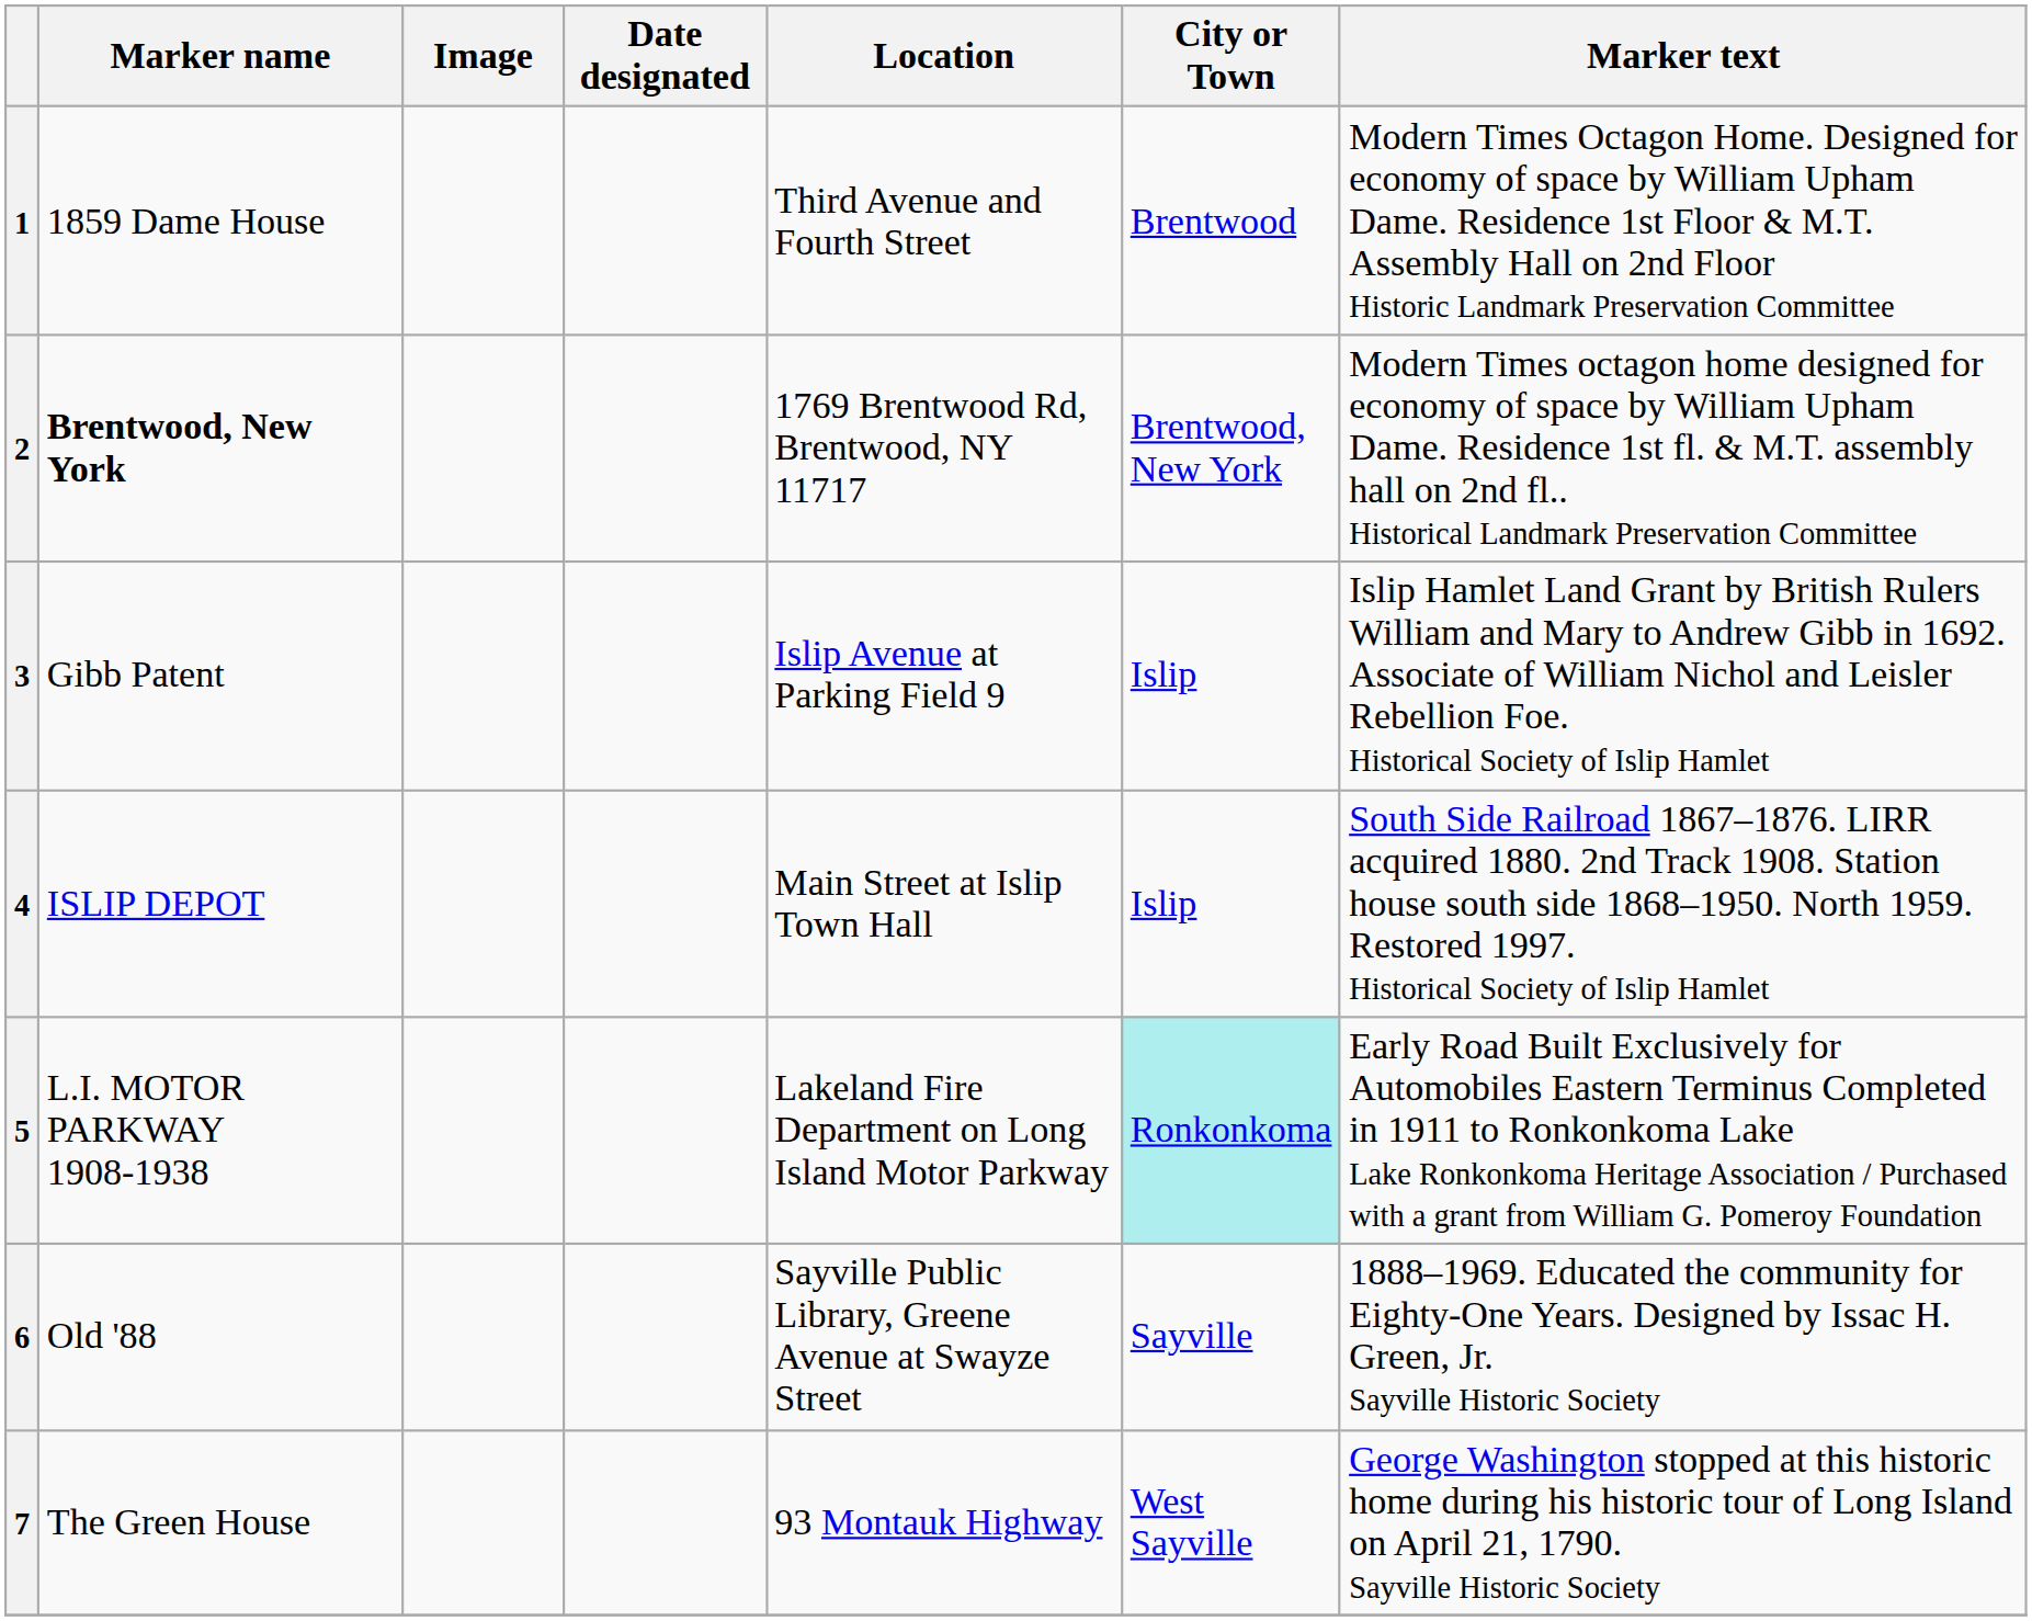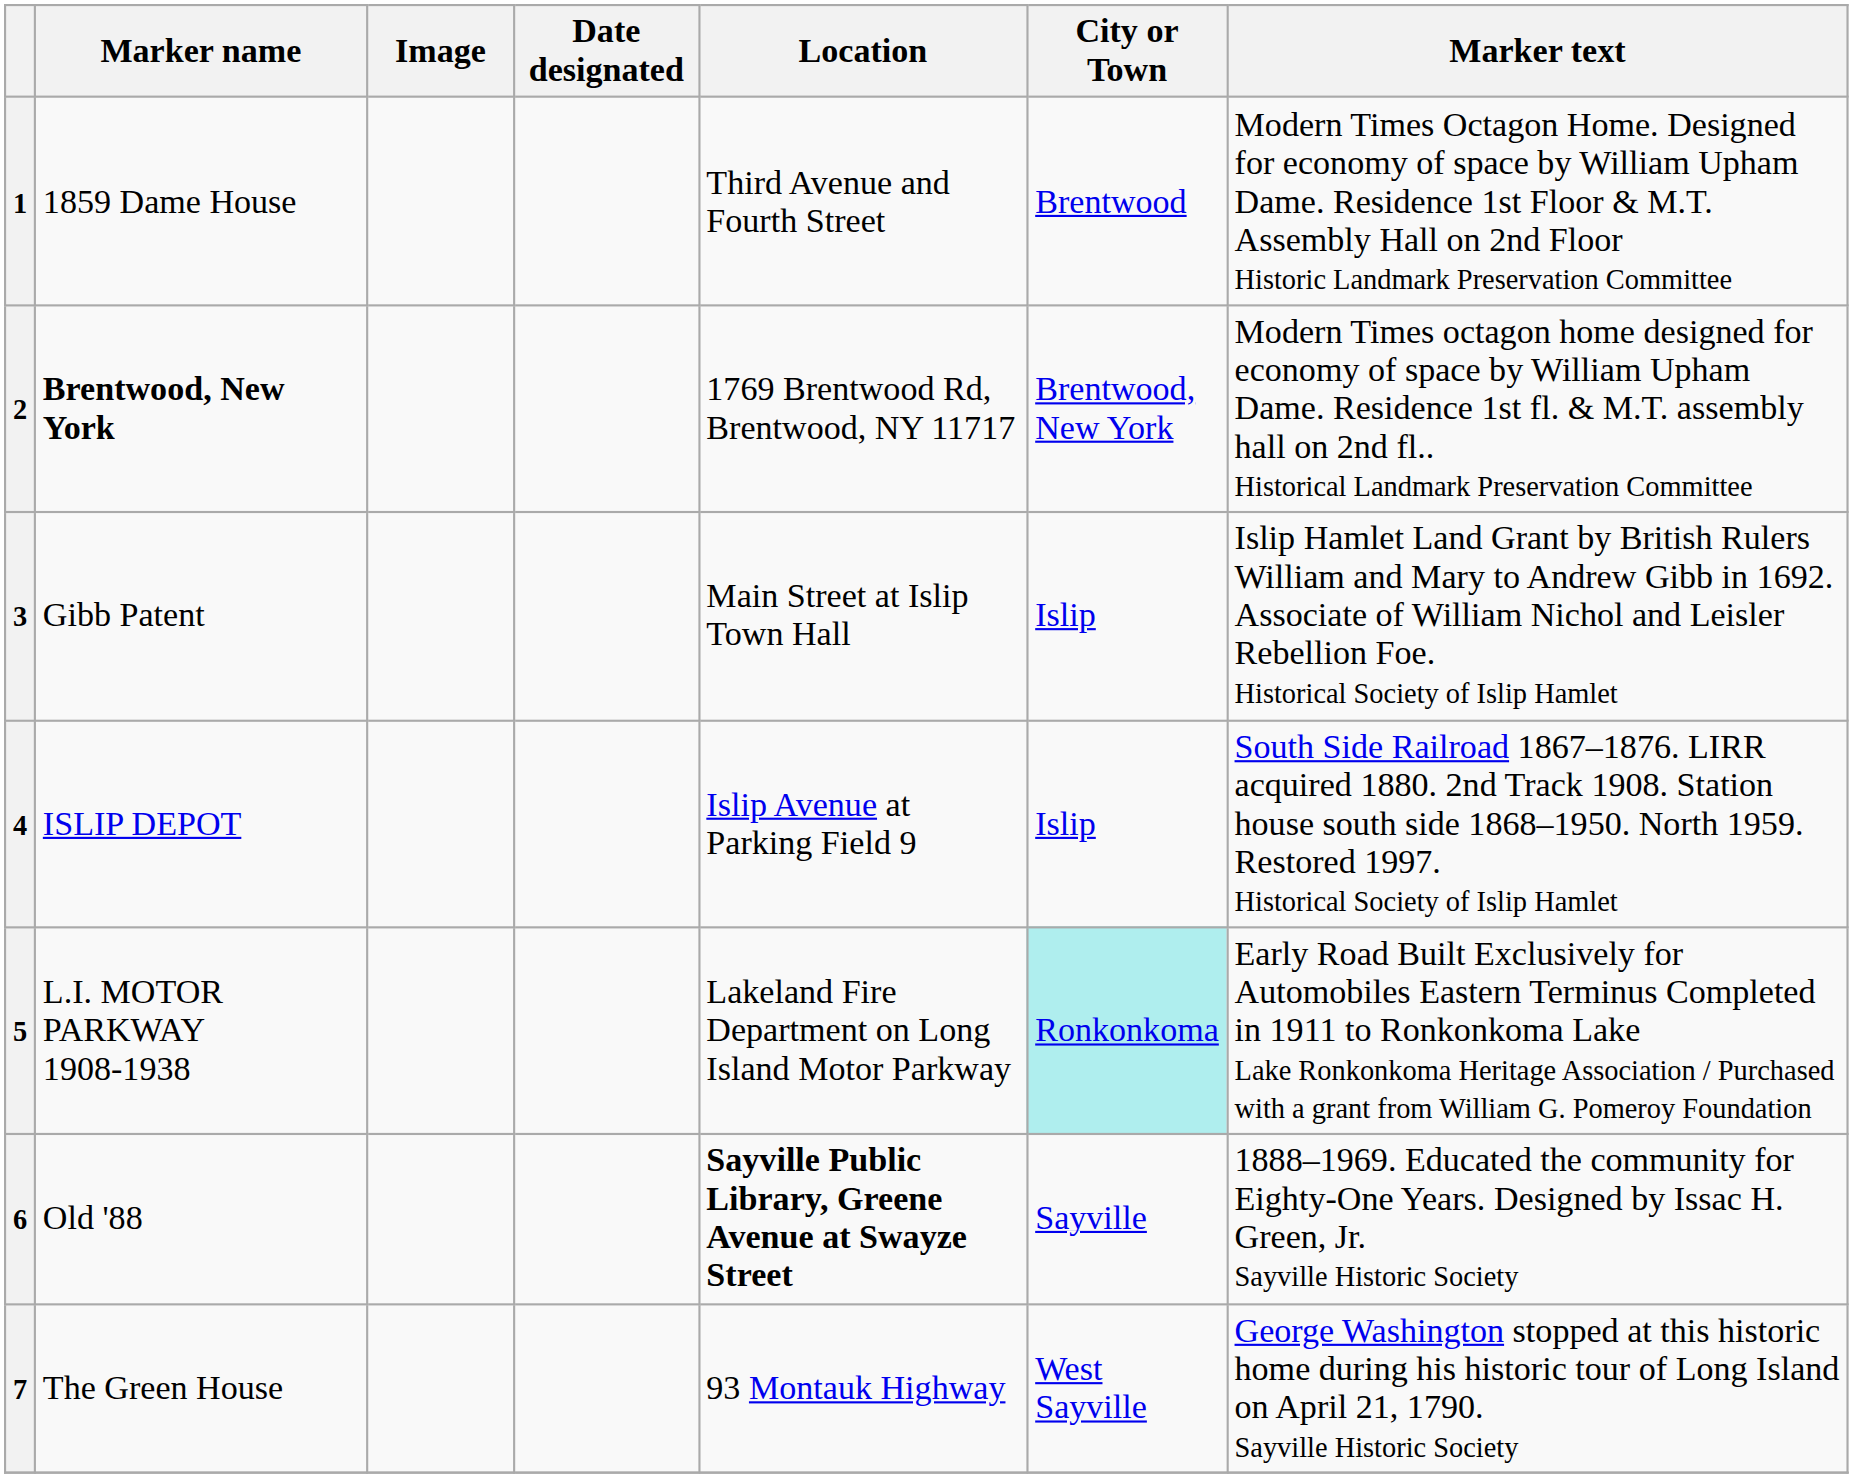 <table class="wikitable sortable" style="width:98%">
 <tr>
 <th></th>
 <th width = 18% ><strong>Marker name</strong></th>
 <th width = 8% class="unsortable" ><strong>Image</strong></th>
 <th width = 10% ><strong>Date designated</strong></th>
 <th><strong>Location</strong></th>
 <th width = 8% ><strong>City or Town</strong></th>
 <th class="unsortable" ><strong>Marker text</strong></th>
 </tr>
 <tr ->
 <th><small>1</small></th>
 <td>1859 Dame House</td>
 <td></td>
 <td></td>
 <td>Third Avenue and Fourth Street</td>
 <td><a href='#'>Brentwood</a></td>
 <td>Modern Times Octagon Home. Designed for economy of space by William Upham Dame. Residence 1st Floor & M.T. Assembly Hall on 2nd Floor<br><small>Historic Landmark Preservation Committee</small></td>
 </tr>
 <tr ->
 <th><small>2</small></th>
 <td><strong>Brentwood, New York</strong></td>
 <td></td>
 <td></td>
 <td>1769 Brentwood Rd, Brentwood, NY 11717</td>
 <td><a href='#'>Brentwood, New York</a></td>
 <td>Modern Times octagon home designed for economy of space by William Upham Dame. Residence 1st fl. & M.T. assembly hall on 2nd fl..<br><small>Historical Landmark Preservation Committee</small></td>
 </tr>
 <tr ->
 <th><small>3</small></th>
 <td>Gibb Patent</td>
 <td></td>
 <td></td>
-<td><a href='#'>Islip Avenue</a> at Parking Field 9</td>
+<td>Main Street at Islip Town Hall</td>
 <td><a href='#'>Islip</a></td>
 <td>Islip Hamlet Land Grant by British Rulers William and Mary to Andrew Gibb in 1692. Associate of William Nichol and Leisler Rebellion Foe.<br><small>Historical Society of Islip Hamlet</small></td>
 </tr>
 <tr ->
 <th><small>4</small></th>
 <td><a href='#'>ISLIP DEPOT</a></td>
 <td></td>
 <td></td>
-<td>Main Street at Islip Town Hall</td>
+<td><a href='#'>Islip Avenue</a> at Parking Field 9</td>
 <td><a href='#'>Islip</a></td>
 <td><a href='#'>South Side Railroad</a> 1867–1876. LIRR acquired 1880. 2nd Track 1908. Station house south side 1868–1950. North 1959. Restored 1997.<br><small>Historical Society of Islip Hamlet</small></td>
 </tr>
 <tr ->
 <th><small>5</small></th>
 <td>L.I. MOTOR PARKWAY<br>1908-1938</td>
 <td></td>
 <td></td>
 <td>Lakeland Fire Department on Long Island Motor Parkway</td>
 <td style="background: paleturquoise;"><a href='#'>Ronkonkoma</a></td>
 <td>Early Road Built Exclusively for Automobiles Eastern Terminus Completed in 1911 to Ronkonkoma Lake<br><small>Lake Ronkonkoma Heritage Association / Purchased with a grant from William G. Pomeroy Foundation</small></td>
 </tr>
 <tr ->
 <th><small>6</small></th>
 <td>Old '88</td>
 <td></td>
 <td></td>
-<td>Sayville Public Library, Greene Avenue at Swayze Street</td>
+<td><strong>Sayville Public Library, Greene Avenue at Swayze Street</strong></td>
 <td><a href='#'>Sayville</a></td>
 <td>1888–1969. Educated the community for Eighty-One Years. Designed by Issac H. Green, Jr.<br><small>Sayville Historic Society</small></td>
 </tr>
 <tr ->
 <th><small>7</small></th>
 <td>The Green House</td>
 <td></td>
 <td></td>
 <td>93 <a href='#'>Montauk Highway</a></td>
 <td><a href='#'>West Sayville</a></td>
 <td><a href='#'>George Washington</a> stopped at this historic home during his historic tour of Long Island on April 21, 1790.<br><small>Sayville Historic Society</small></td>
 </tr>
 <tr ->
 </tr>
 </table>
